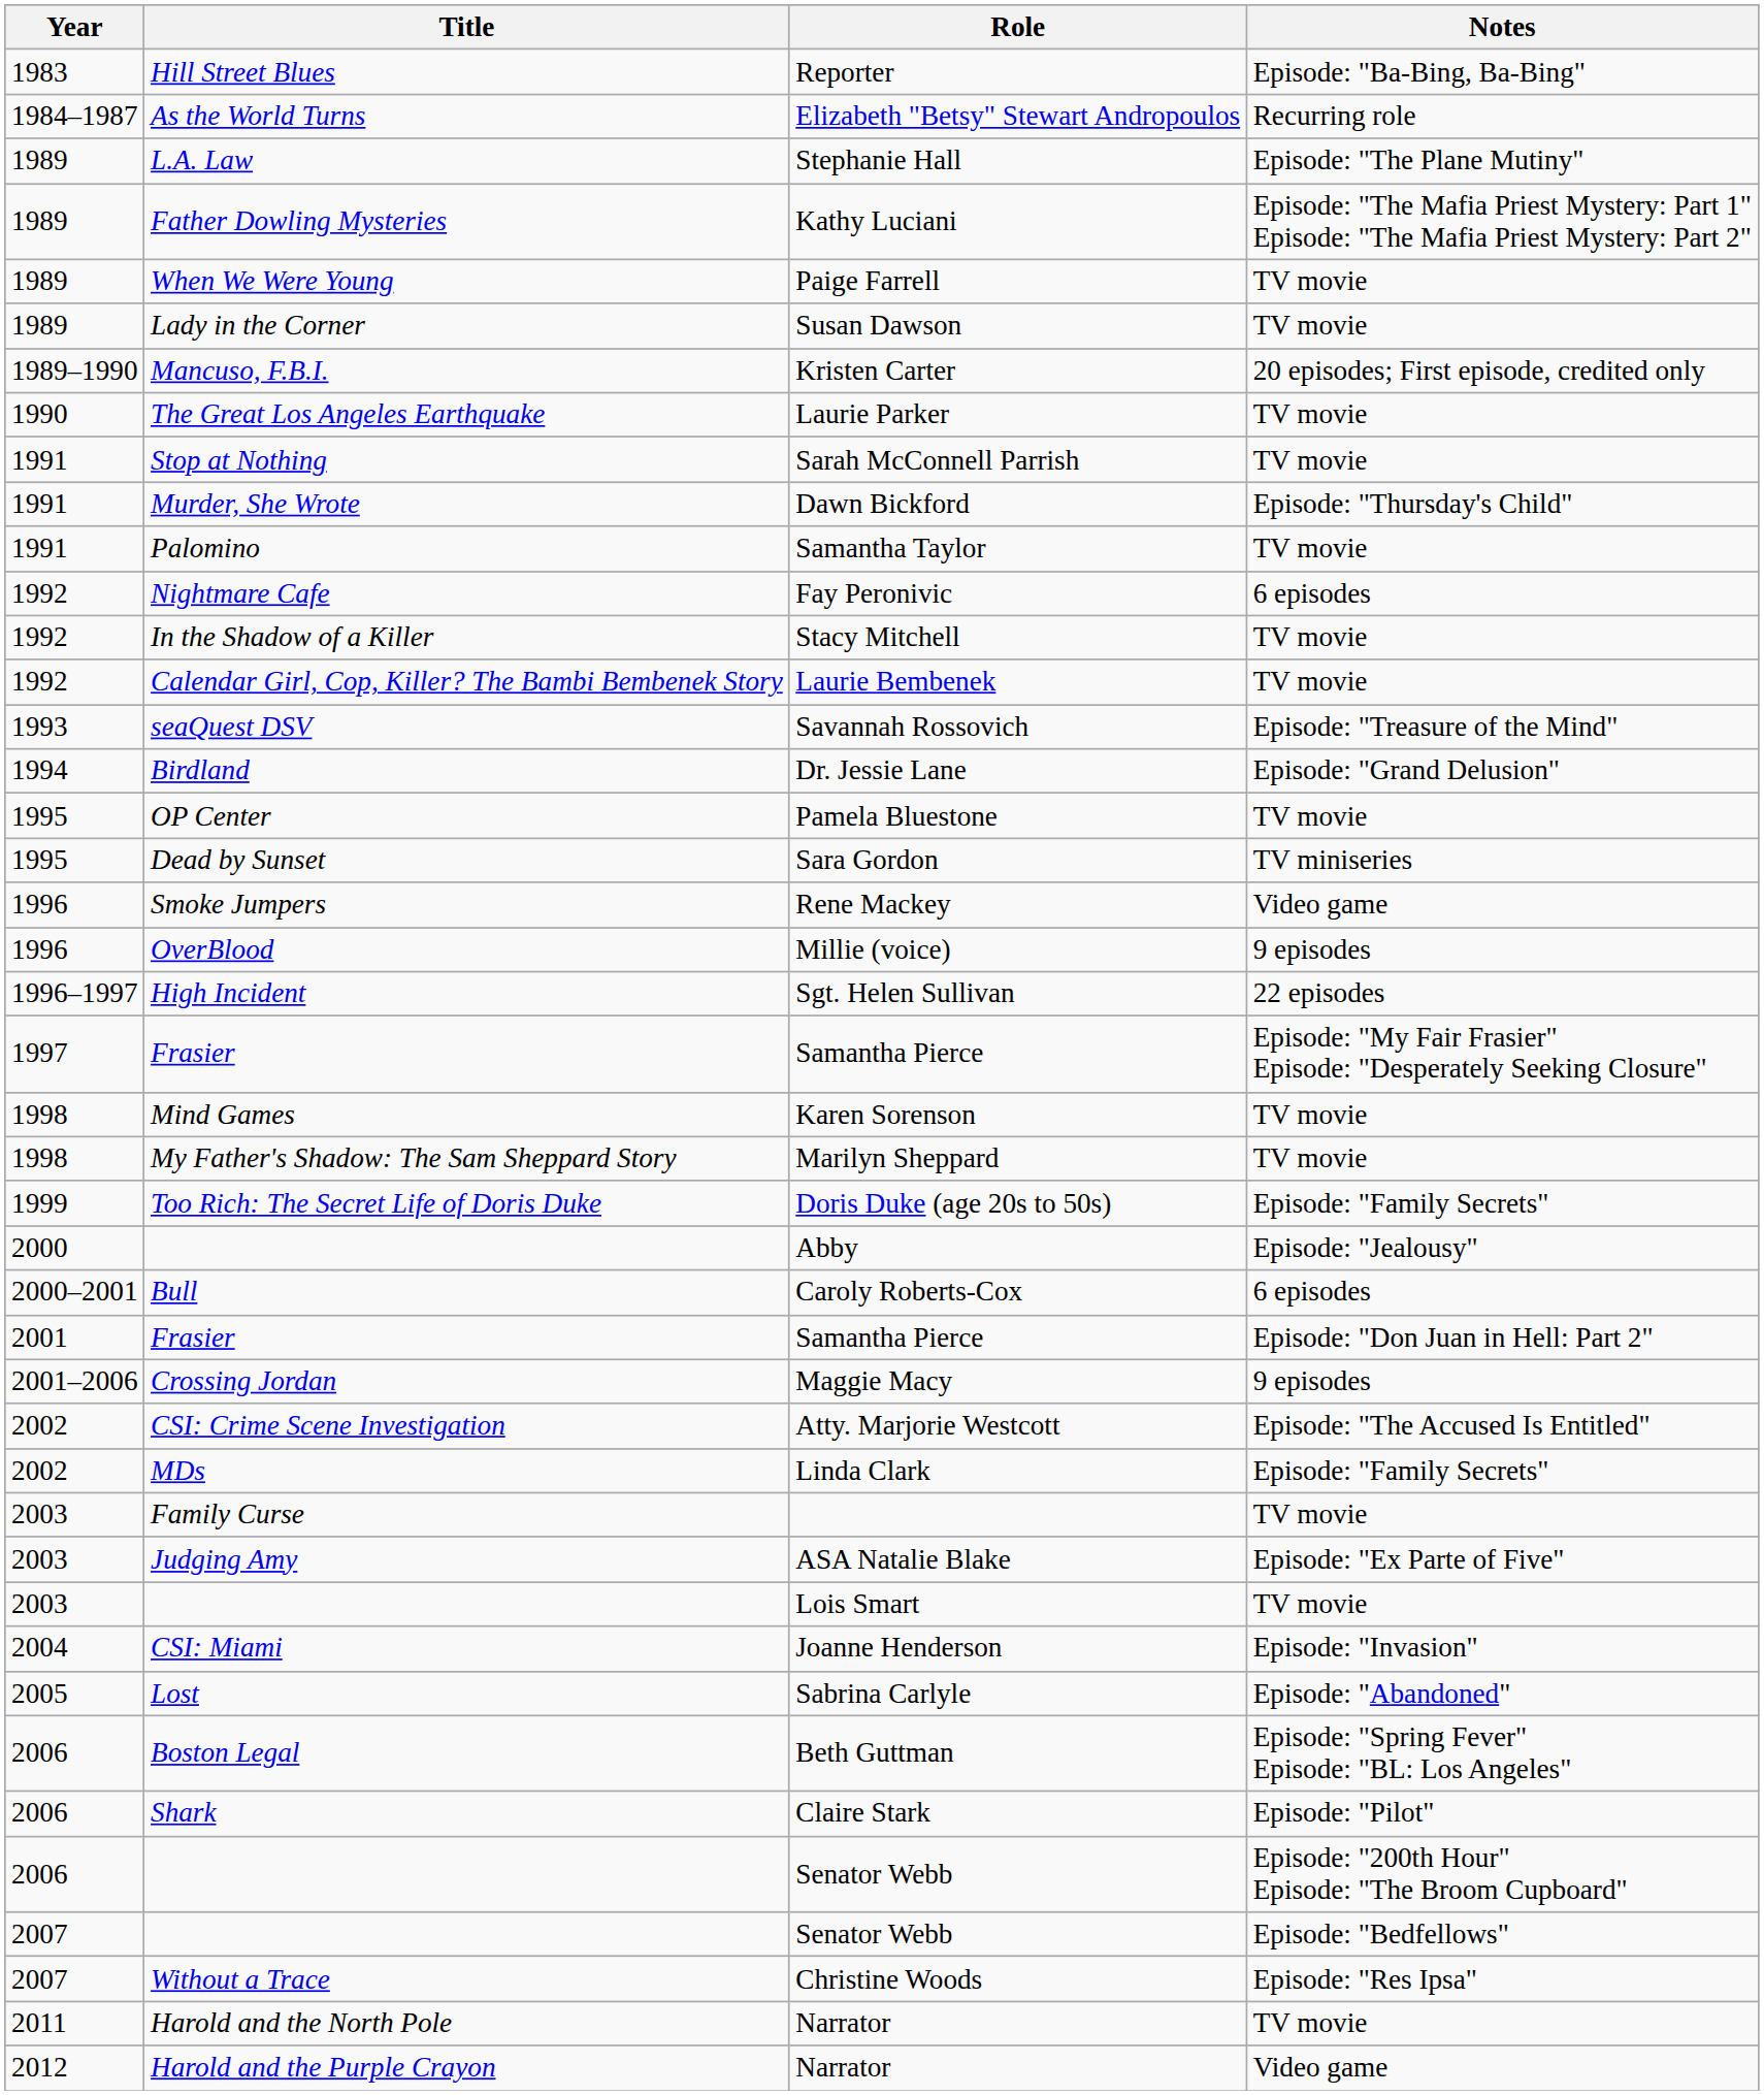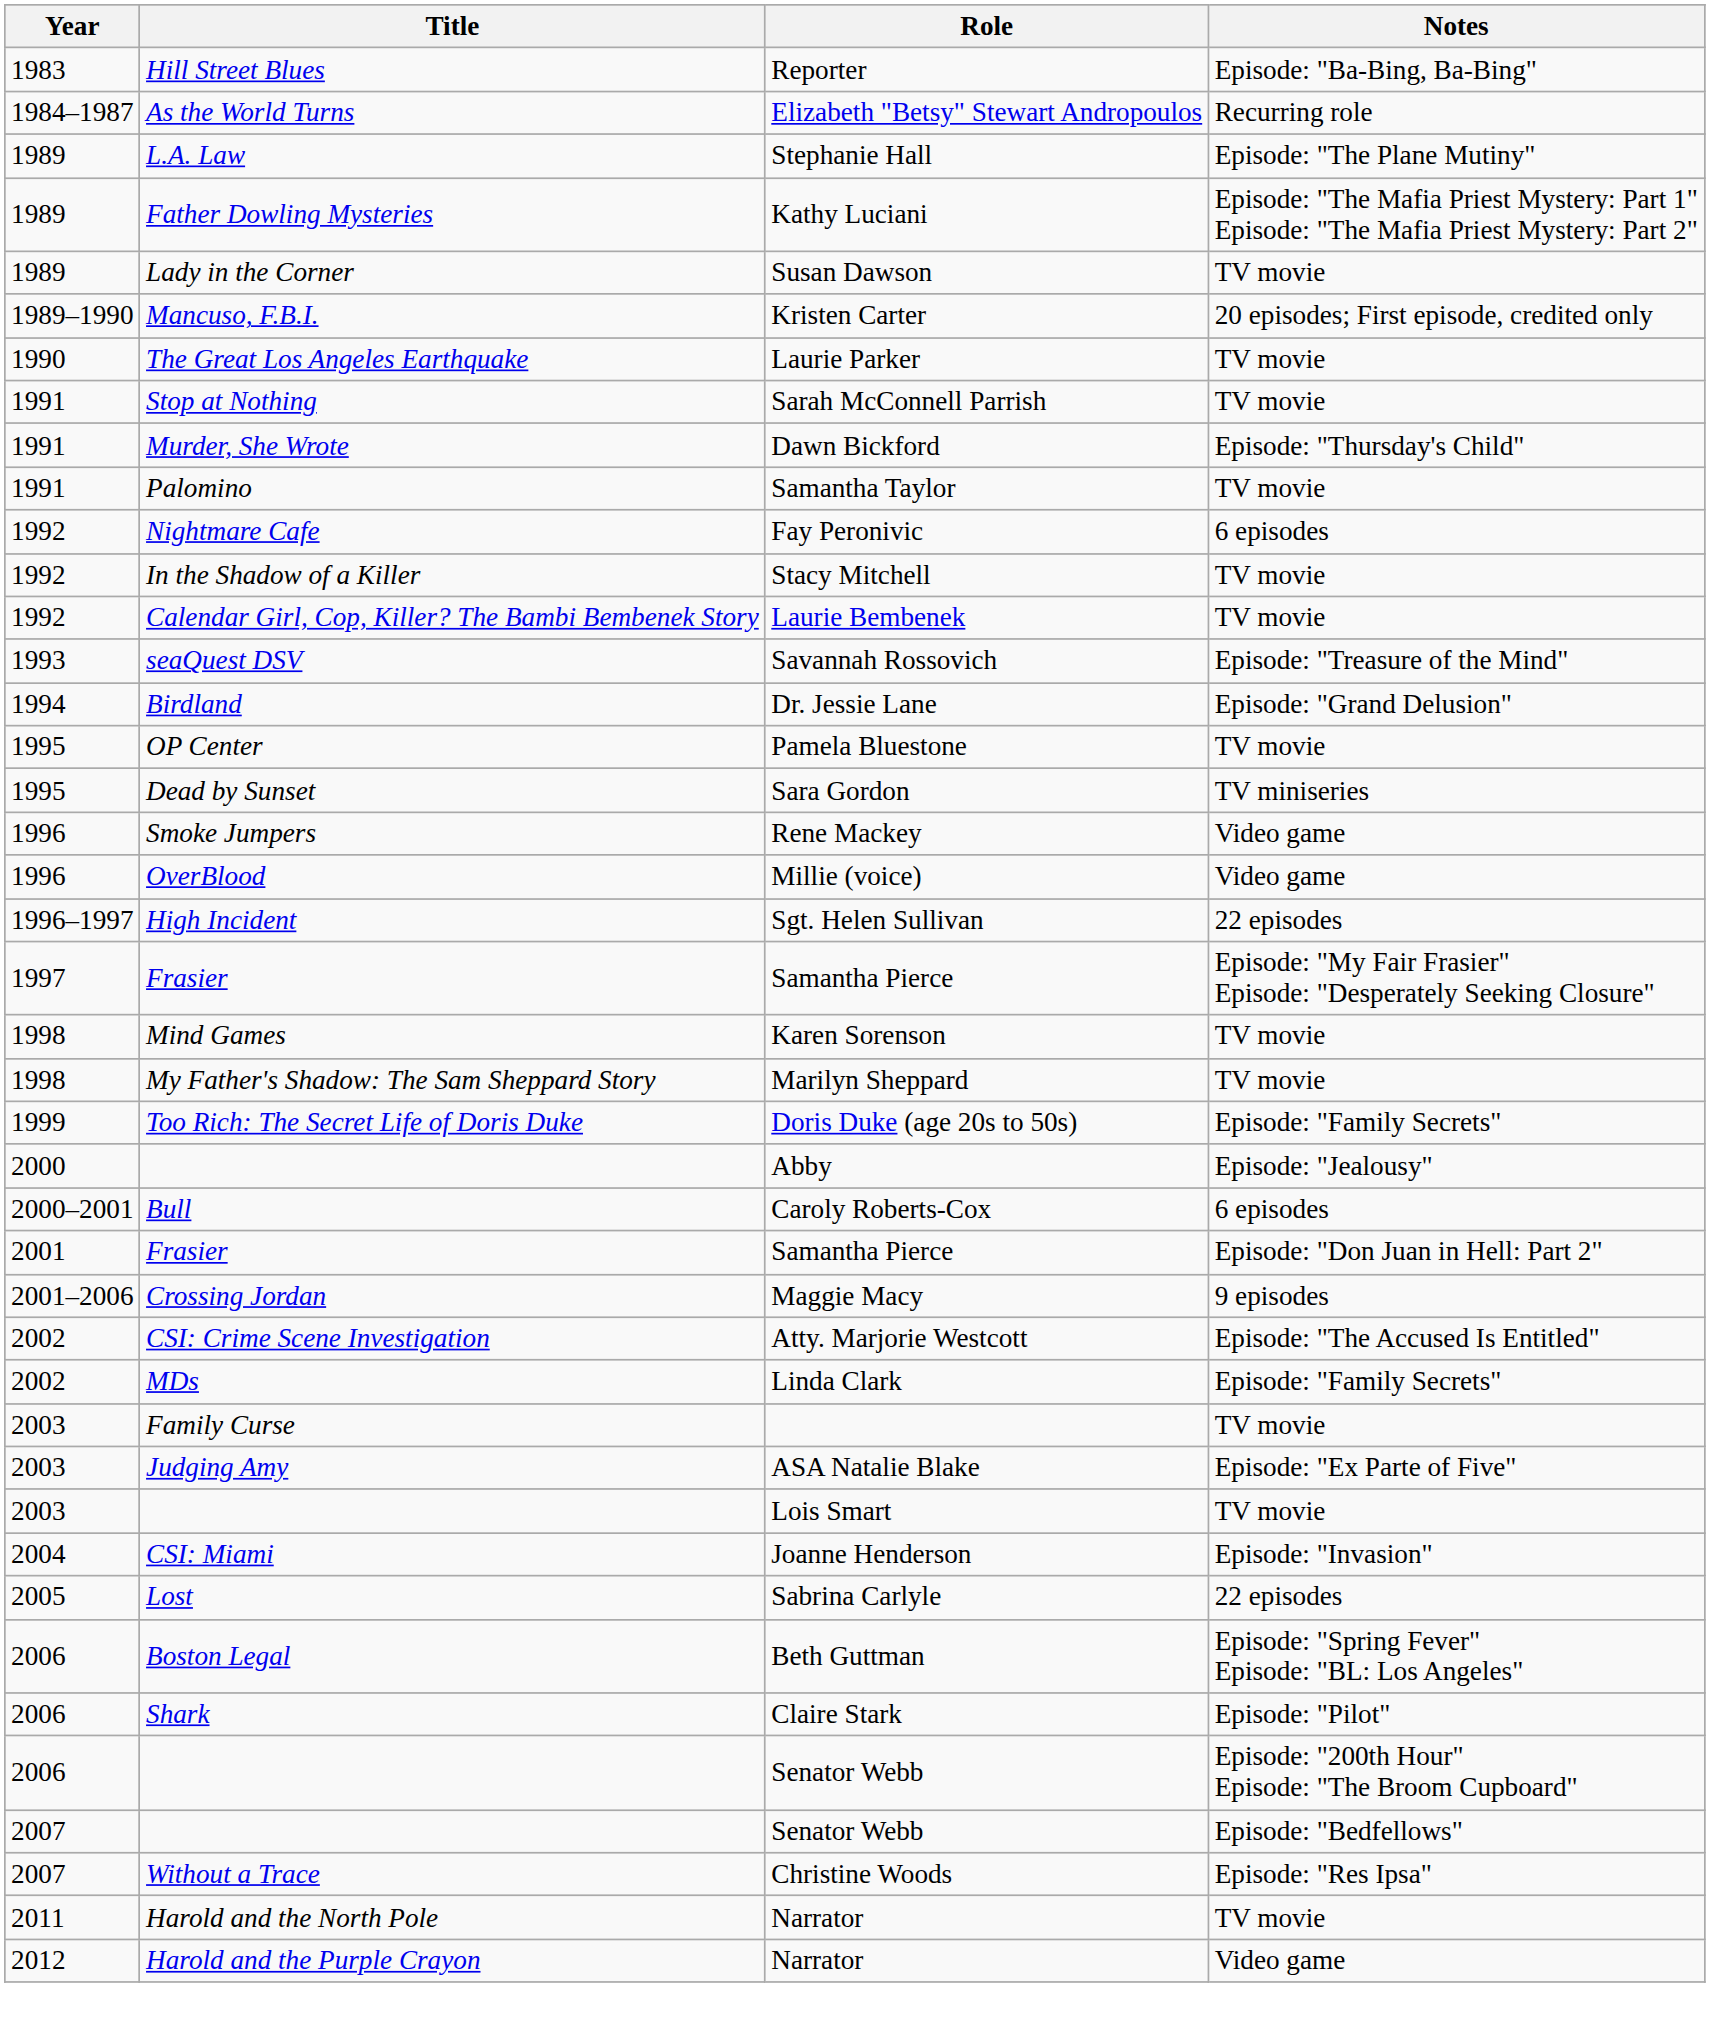 <table class="wikitable sortable">
 <tr>
 <th>Year</th>
 <th>Title</th>
 <th>Role</th>
 <th class="unsortable">Notes</th>
 </tr>
 <tr>
 <td>1983</td>
 <td><em><a href='#'>Hill Street Blues</a></em></td>
 <td>Reporter</td>
 <td>Episode: "Ba-Bing, Ba-Bing"</td>
 </tr>
 <tr>
 <td>1984–1987</td>
 <td><em><a href='#'>As the World Turns</a></em></td>
 <td><a href='#'>Elizabeth "Betsy" Stewart Andropoulos</a></td>
 <td>Recurring role</td>
 </tr>
 <tr>
 <td>1989</td>
 <td><em><a href='#'>L.A. Law</a></em></td>
 <td>Stephanie Hall</td>
 <td>Episode: "The Plane Mutiny"</td>
 </tr>
 <tr>
 <td>1989</td>
 <td><em><a href='#'>Father Dowling Mysteries</a></em></td>
 <td>Kathy Luciani</td>
 <td>Episode: "The Mafia Priest Mystery: Part 1"<br>Episode: "The Mafia Priest Mystery: Part 2"</td>
-</tr>
-<tr>
-<td>1989</td>
-<td><em><a href='#'>When We Were Young</a></em></td>
-<td>Paige Farrell</td>
-<td>TV movie</td>
 </tr>
 <tr>
 <td>1989</td>
 <td><em>Lady in the Corner</em></td>
 <td>Susan Dawson</td>
 <td>TV movie</td>
 </tr>
 <tr>
 <td>1989–1990</td>
 <td><em><a href='#'>Mancuso, F.B.I.</a></em></td>
 <td>Kristen Carter</td>
 <td>20 episodes; First episode, credited only</td>
 </tr>
 <tr>
 <td>1990</td>
 <td><em><a href='#'>The Great Los Angeles Earthquake</a></em></td>
 <td>Laurie Parker</td>
 <td>TV movie</td>
 </tr>
 <tr>
 <td>1991</td>
 <td><em><a href='#'>Stop at Nothing</a></em></td>
 <td>Sarah McConnell Parrish</td>
 <td>TV movie</td>
 </tr>
 <tr>
 <td>1991</td>
 <td><em><a href='#'>Murder, She Wrote</a></em></td>
 <td>Dawn Bickford</td>
 <td>Episode: "Thursday's Child"</td>
 </tr>
 <tr>
 <td>1991</td>
 <td><em>Palomino</em></td>
 <td>Samantha Taylor</td>
 <td>TV movie</td>
 </tr>
 <tr>
 <td>1992</td>
 <td><em><a href='#'>Nightmare Cafe</a></em></td>
 <td>Fay Peronivic</td>
 <td>6 episodes</td>
 </tr>
 <tr>
 <td>1992</td>
 <td><em>In the Shadow of a Killer</em></td>
 <td>Stacy Mitchell</td>
 <td>TV movie</td>
 </tr>
 <tr>
 <td>1992</td>
 <td><em><a href='#'>Calendar Girl, Cop, Killer? The Bambi Bembenek Story</a></em></td>
 <td><a href='#'>Laurie Bembenek</a></td>
 <td>TV movie</td>
 </tr>
 <tr>
 <td>1993</td>
 <td><em><a href='#'>seaQuest DSV</a></em></td>
 <td>Savannah Rossovich</td>
 <td>Episode: "Treasure of the Mind"</td>
 </tr>
 <tr>
 <td>1994</td>
 <td><em><a href='#'>Birdland</a></em></td>
 <td>Dr. Jessie Lane</td>
 <td>Episode: "Grand Delusion"</td>
 </tr>
 <tr>
 <td>1995</td>
 <td><em>OP Center</em></td>
 <td>Pamela Bluestone</td>
 <td>TV movie</td>
 </tr>
 <tr>
 <td>1995</td>
 <td><em>Dead by Sunset</em></td>
 <td>Sara Gordon</td>
 <td>TV miniseries</td>
 </tr>
 <tr>
 <td>1996</td>
 <td><em>Smoke Jumpers</em></td>
 <td>Rene Mackey</td>
 <td>Video game</td>
 </tr>
 <tr>
 <td>1996</td>
 <td><em><a href='#'>OverBlood</a></em></td>
 <td>Millie (voice)</td>
-<td>9 episodes</td>
+<td>Video game</td>
 </tr>
 <tr>
 <td>1996–1997</td>
 <td><em><a href='#'>High Incident</a></em></td>
 <td>Sgt. Helen Sullivan</td>
 <td>22 episodes</td>
 </tr>
 <tr>
 <td>1997</td>
 <td><em><a href='#'>Frasier</a></em></td>
 <td>Samantha Pierce</td>
 <td>Episode: "My Fair Frasier"<br>Episode: "Desperately Seeking Closure"</td>
 </tr>
 <tr>
 <td>1998</td>
 <td><em>Mind Games</em></td>
 <td>Karen Sorenson</td>
 <td>TV movie</td>
 </tr>
 <tr>
 <td>1998</td>
 <td><em>My Father's Shadow: The Sam Sheppard Story</em></td>
 <td>Marilyn Sheppard</td>
 <td>TV movie</td>
 </tr>
 <tr>
 <td>1999</td>
 <td><em><a href='#'>Too Rich: The Secret Life of Doris Duke</a></em></td>
 <td><a href='#'>Doris Duke</a> (age 20s to 50s)</td>
 <td>Episode: "Family Secrets"</td>
 </tr>
 <tr>
 <td>2000</td>
 <td><em></em></td>
 <td>Abby</td>
 <td>Episode: "Jealousy"</td>
 </tr>
 <tr>
 <td>2000–2001</td>
 <td><em><a href='#'>Bull</a></em></td>
 <td>Caroly Roberts-Cox</td>
 <td>6 episodes</td>
 </tr>
 <tr>
 <td>2001</td>
 <td><em><a href='#'>Frasier</a></em></td>
 <td>Samantha Pierce</td>
 <td>Episode: "Don Juan in Hell: Part 2"</td>
 </tr>
 <tr>
 <td>2001–2006</td>
 <td><em><a href='#'>Crossing Jordan</a></em></td>
 <td>Maggie Macy</td>
 <td>9 episodes</td>
 </tr>
 <tr>
 <td>2002</td>
 <td><em><a href='#'>CSI: Crime Scene Investigation</a></em></td>
 <td>Atty. Marjorie Westcott</td>
 <td>Episode: "The Accused Is Entitled"</td>
 </tr>
 <tr>
 <td>2002</td>
 <td><em><a href='#'>MDs</a></em></td>
 <td>Linda Clark</td>
 <td>Episode: "Family Secrets"</td>
 </tr>
 <tr>
 <td>2003</td>
 <td><em>Family Curse</em></td>
 <td></td>
 <td>TV movie</td>
 </tr>
 <tr>
 <td>2003</td>
 <td><em><a href='#'>Judging Amy</a></em></td>
 <td>ASA Natalie Blake</td>
 <td>Episode: "Ex Parte of Five"</td>
 </tr>
 <tr>
 <td>2003</td>
 <td><em></em></td>
 <td>Lois Smart</td>
 <td>TV movie</td>
 </tr>
 <tr>
 <td>2004</td>
 <td><em><a href='#'>CSI: Miami</a></em></td>
 <td>Joanne Henderson</td>
 <td>Episode: "Invasion"</td>
 </tr>
 <tr>
 <td>2005</td>
 <td><em><a href='#'>Lost</a></em></td>
 <td>Sabrina Carlyle</td>
-<td>Episode: "<a href='#'>Abandoned</a>"</td>
+<td>22 episodes</td>
 </tr>
 <tr>
 <td>2006</td>
 <td><em><a href='#'>Boston Legal</a></em></td>
 <td>Beth Guttman</td>
 <td>Episode: "Spring Fever"<br>Episode: "BL: Los Angeles"</td>
 </tr>
 <tr>
 <td>2006</td>
 <td><em><a href='#'>Shark</a></em></td>
 <td>Claire Stark</td>
 <td>Episode: "Pilot"</td>
 </tr>
 <tr>
 <td>2006</td>
 <td><em></em></td>
 <td>Senator Webb</td>
 <td>Episode: "200th Hour"<br>Episode: "The Broom Cupboard"</td>
 </tr>
 <tr>
 <td>2007</td>
 <td><em></em></td>
 <td>Senator Webb</td>
 <td>Episode: "Bedfellows"</td>
 </tr>
 <tr>
 <td>2007</td>
 <td><em><a href='#'>Without a Trace</a></em></td>
 <td>Christine Woods</td>
 <td>Episode: "Res Ipsa"</td>
 </tr>
 <tr>
 <td>2011</td>
 <td><em>Harold and the North Pole</em></td>
 <td>Narrator</td>
 <td>TV movie</td>
 </tr>
 <tr>
 <td>2012</td>
 <td><em><a href='#'>Harold and the Purple Crayon</a></em></td>
 <td>Narrator</td>
 <td>Video game</td>
 </tr>
 </table>
